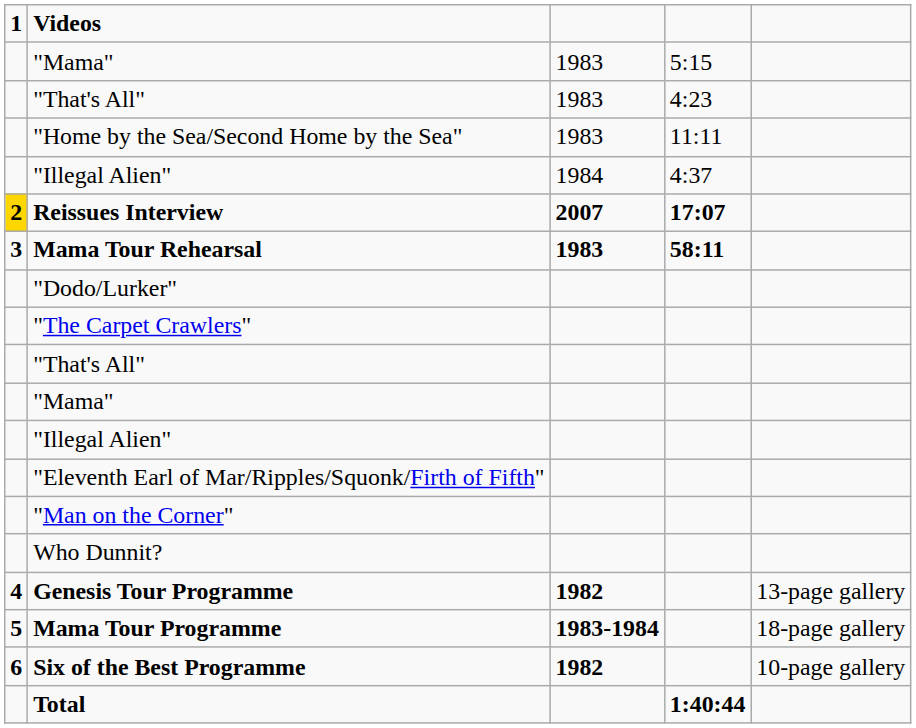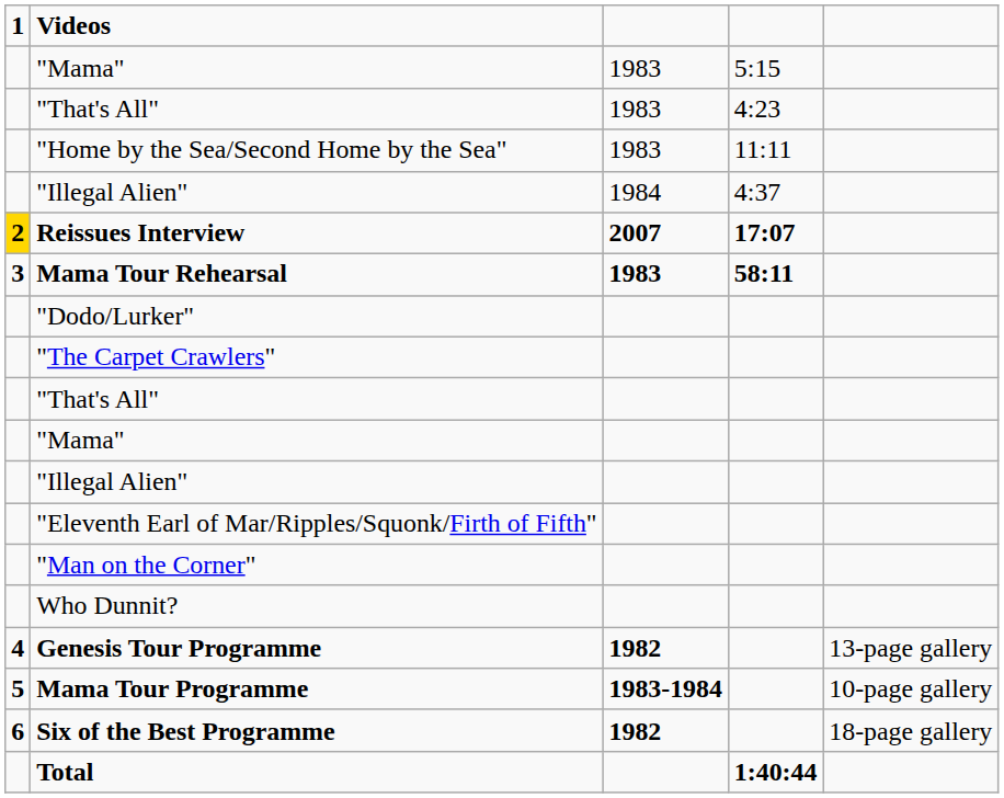 <table class="wikitable">
 <tr>
 <td><strong>1</strong></td>
 <td><strong>Videos</strong></td>
 <td></td>
 <td></td>
 <td></td>
 </tr>
 <tr>
 <td></td>
 <td>"Mama"</td>
 <td>1983</td>
 <td>5:15</td>
 <td></td>
 </tr>
 <tr>
 <td></td>
 <td>"That's All"</td>
 <td>1983</td>
 <td>4:23</td>
 <td></td>
 </tr>
 <tr>
 <td></td>
 <td>"Home by the Sea/Second Home by the Sea"</td>
 <td>1983</td>
 <td>11:11</td>
 <td></td>
 </tr>
 <tr>
 <td></td>
 <td>"Illegal Alien"</td>
 <td>1984</td>
 <td>4:37</td>
 <td></td>
 </tr>
 <tr>
 <td style="background: gold;"><strong>2</strong></td>
 <td><strong>Reissues Interview</strong></td>
 <td><strong>2007</strong></td>
 <td><strong>17:07</strong></td>
 <td></td>
 </tr>
 <tr>
 <td><strong>3</strong></td>
 <td><strong>Mama Tour Rehearsal</strong></td>
 <td><strong>1983</strong></td>
 <td><strong>58:11</strong></td>
 <td></td>
 </tr>
 <tr>
 <td></td>
 <td>"Dodo/Lurker"</td>
 <td></td>
 <td></td>
 <td></td>
 </tr>
 <tr>
 <td></td>
 <td>"<a href='#'>The Carpet Crawlers</a>"</td>
 <td></td>
 <td></td>
 <td></td>
 </tr>
 <tr>
 <td></td>
 <td>"That's All"</td>
 <td></td>
 <td></td>
 <td></td>
 </tr>
 <tr>
 <td></td>
 <td>"Mama"</td>
 <td></td>
 <td></td>
 <td></td>
 </tr>
 <tr>
 <td></td>
 <td>"Illegal Alien"</td>
 <td></td>
 <td></td>
 <td></td>
 </tr>
 <tr>
 <td></td>
 <td>"Eleventh Earl of Mar/Ripples/Squonk/<a href='#'>Firth of Fifth</a>"</td>
 <td></td>
 <td></td>
 <td></td>
 </tr>
 <tr>
 <td></td>
 <td>"<a href='#'>Man on the Corner</a>"</td>
 <td></td>
 <td></td>
 <td></td>
 </tr>
 <tr>
 <td></td>
 <td>Who Dunnit?</td>
 <td></td>
 <td></td>
 <td></td>
 </tr>
 <tr>
 <td><strong>4</strong></td>
 <td><strong>Genesis Tour Programme</strong></td>
 <td><strong>1982</strong></td>
 <td></td>
 <td>13-page gallery</td>
 </tr>
 <tr>
 <td><strong>5</strong></td>
 <td><strong>Mama Tour Programme</strong></td>
 <td><strong>1983-1984</strong></td>
 <td></td>
-<td>18-page gallery</td>
+<td>10-page gallery</td>
 </tr>
 <tr>
 <td><strong>6</strong></td>
 <td><strong>Six of the Best Programme</strong></td>
 <td><strong>1982</strong></td>
 <td></td>
-<td>10-page gallery</td>
+<td>18-page gallery</td>
 </tr>
 <tr>
 <td></td>
 <td><strong>Total</strong></td>
 <td></td>
 <td><strong>1:40:44</strong></td>
 <td></td>
 </tr>
 </table>
